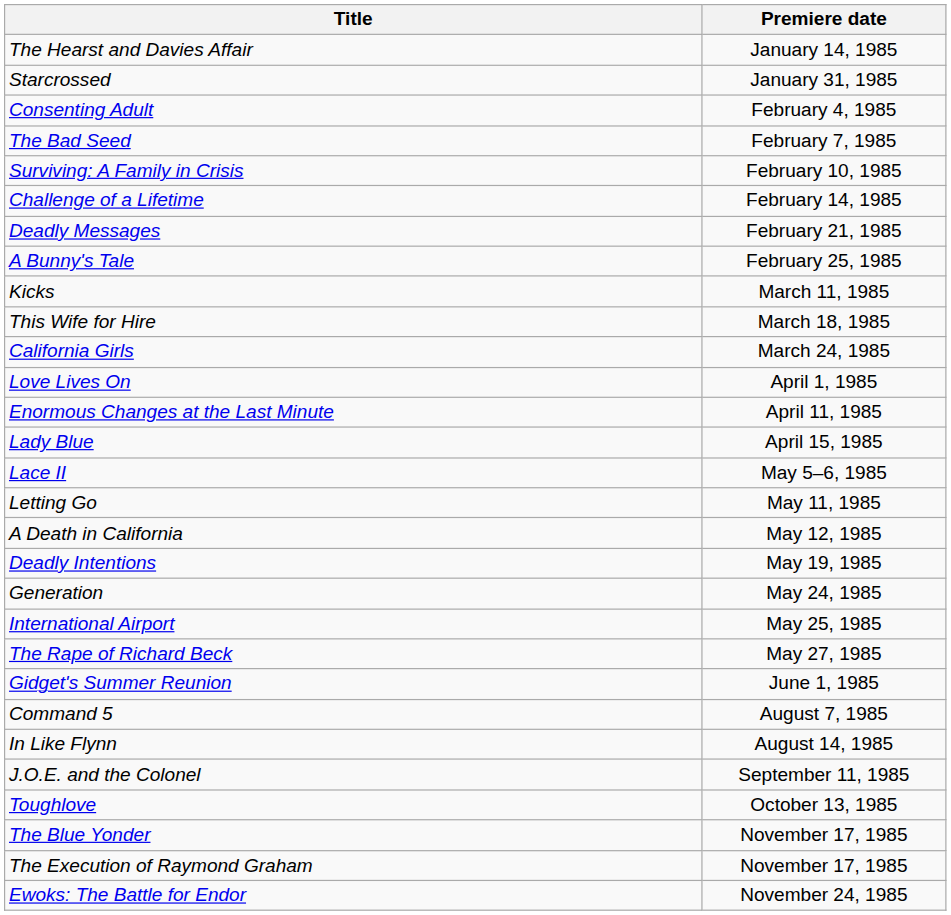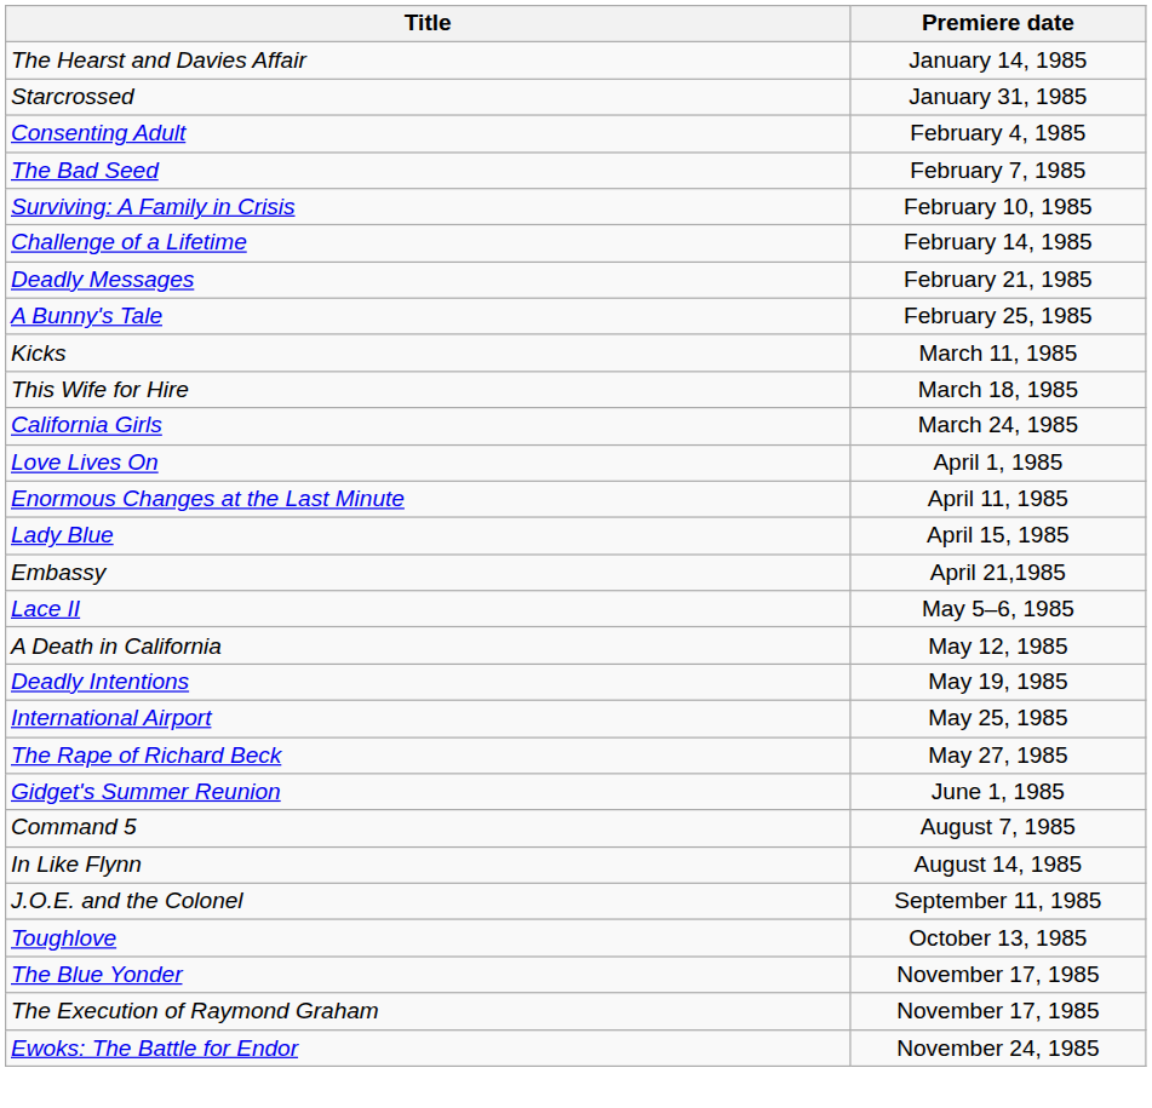 <table class="wikitable plainrowheaders sortable" style="width:50%;text-align:center;">
 <tr>
 <th scope="col" style="width:40%;">Title</th>
 <th scope="col" style="width:14%;">Premiere date</th>
 </tr>
 <tr>
 <td scope="row" style="text-align:left;"><em>The Hearst and Davies Affair</em></td>
 <td>January 14, 1985</td>
 </tr>
 <tr>
 <td scope="row" style="text-align:left;"><em>Starcrossed</em></td>
 <td>January 31, 1985</td>
 </tr>
 <tr>
 <td scope="row" style="text-align:left;"><em><a href='#'>Consenting Adult</a></em></td>
 <td>February 4, 1985</td>
 </tr>
 <tr>
 <td scope="row" style="text-align:left;"><em><a href='#'>The Bad Seed</a></em></td>
 <td>February 7, 1985</td>
 </tr>
 <tr>
 <td scope="row" style="text-align:left;"><em><a href='#'>Surviving: A Family in Crisis</a></em></td>
 <td>February 10, 1985</td>
 </tr>
 <tr>
 <td scope="row" style="text-align:left;"><em><a href='#'>Challenge of a Lifetime</a></em></td>
 <td>February 14, 1985</td>
 </tr>
 <tr>
 <td scope="row" style="text-align:left;"><em><a href='#'>Deadly Messages</a></em></td>
 <td>February 21, 1985</td>
 </tr>
 <tr>
 <td scope="row" style="text-align:left;"><em><a href='#'>A Bunny's Tale</a></em></td>
 <td>February 25, 1985</td>
 </tr>
 <tr>
 <td scope="row" style="text-align:left;"><em>Kicks</em></td>
 <td>March 11, 1985</td>
 </tr>
 <tr>
 <td scope="row" style="text-align:left;"><em>This Wife for Hire</em></td>
 <td>March 18, 1985</td>
 </tr>
 <tr>
 <td scope="row" style="text-align:left;"><em><a href='#'>California Girls</a></em></td>
 <td>March 24, 1985</td>
 </tr>
 <tr>
 <td scope="row" style="text-align:left;"><em><a href='#'>Love Lives On</a></em></td>
 <td>April 1, 1985</td>
 </tr>
 <tr>
 <td scope="row" style="text-align:left;"><em><a href='#'>Enormous Changes at the Last Minute</a></em></td>
 <td>April 11, 1985</td>
 </tr>
 <tr>
 <td scope="row" style="text-align:left;"><em><a href='#'>Lady Blue</a></em></td>
 <td>April 15, 1985</td>
 </tr>
 <tr>
+<td scope="row" style="text-align:left;"><em>Embassy</em></td>
+<td>April 21,1985</td>
+</tr>
+<tr>
 <td scope="row" style="text-align:left;"><em><a href='#'>Lace II</a></em></td>
 <td>May 5–6, 1985</td>
-</tr>
-<tr>
-<td scope="row" style="text-align:left;"><em>Letting Go</em></td>
-<td>May 11, 1985</td>
 </tr>
 <tr>
 <td scope="row" style="text-align:left;"><em>A Death in California</em></td>
 <td>May 12, 1985</td>
 </tr>
 <tr>
 <td scope="row" style="text-align:left;"><em><a href='#'>Deadly Intentions</a></em></td>
 <td>May 19, 1985</td>
-</tr>
-<tr>
-<td scope="row" style="text-align:left;"><em>Generation</em></td>
-<td>May 24, 1985</td>
 </tr>
 <tr>
 <td scope="row" style="text-align:left;"><em><a href='#'>International Airport</a></em></td>
 <td>May 25, 1985</td>
 </tr>
 <tr>
 <td scope="row" style="text-align:left;"><em><a href='#'>The Rape of Richard Beck</a></em></td>
 <td>May 27, 1985</td>
 </tr>
 <tr>
 <td scope="row" style="text-align:left;"><em><a href='#'>Gidget's Summer Reunion</a></em></td>
 <td>June 1, 1985</td>
 </tr>
 <tr>
 <td scope="row" style="text-align:left;"><em>Command 5</em></td>
 <td>August 7, 1985</td>
 </tr>
 <tr>
 <td scope="row" style="text-align:left;"><em>In Like Flynn</em></td>
 <td>August 14, 1985</td>
 </tr>
 <tr>
 <td scope="row" style="text-align:left;"><em>J.O.E. and the Colonel</em></td>
 <td>September 11, 1985</td>
 </tr>
 <tr>
 <td scope="row" style="text-align:left;"><em><a href='#'>Toughlove</a></em></td>
 <td>October 13, 1985</td>
 </tr>
 <tr>
 <td scope="row" style="text-align:left;"><em><a href='#'>The Blue Yonder</a></em></td>
 <td>November 17, 1985</td>
 </tr>
 <tr>
 <td scope="row" style="text-align:left;"><em>The Execution of Raymond Graham</em></td>
 <td>November 17, 1985</td>
 </tr>
 <tr>
 <td scope="row" style="text-align:left;"><em><a href='#'>Ewoks: The Battle for Endor</a></em></td>
 <td>November 24, 1985</td>
 </tr>
 </table>
